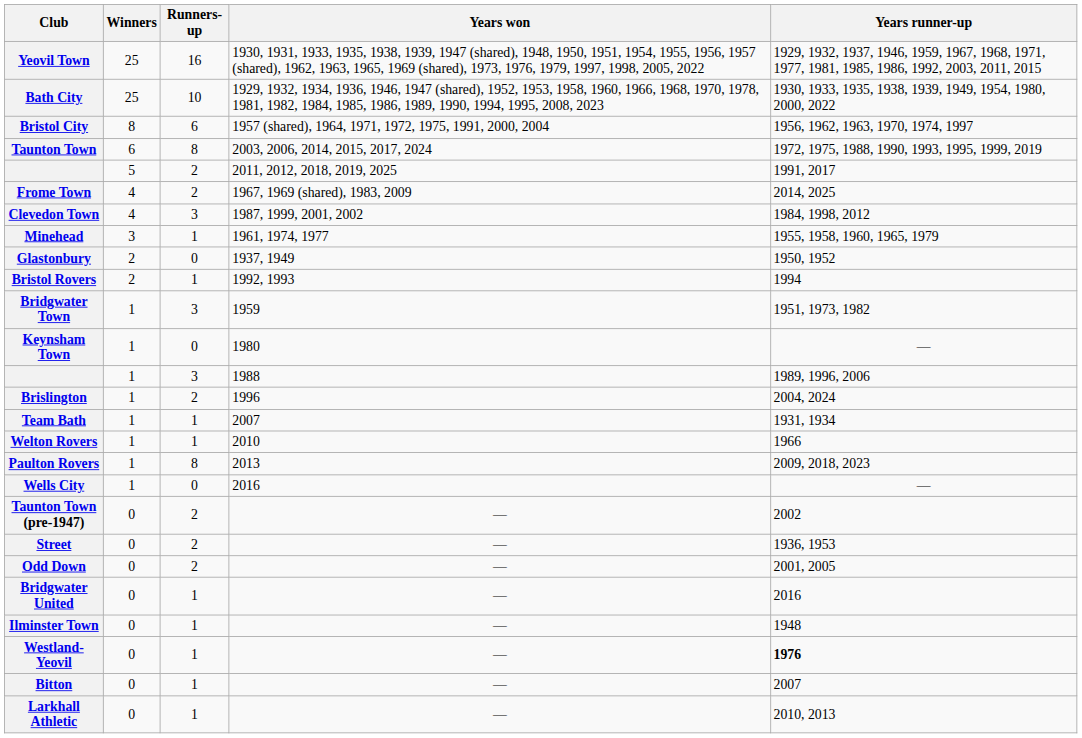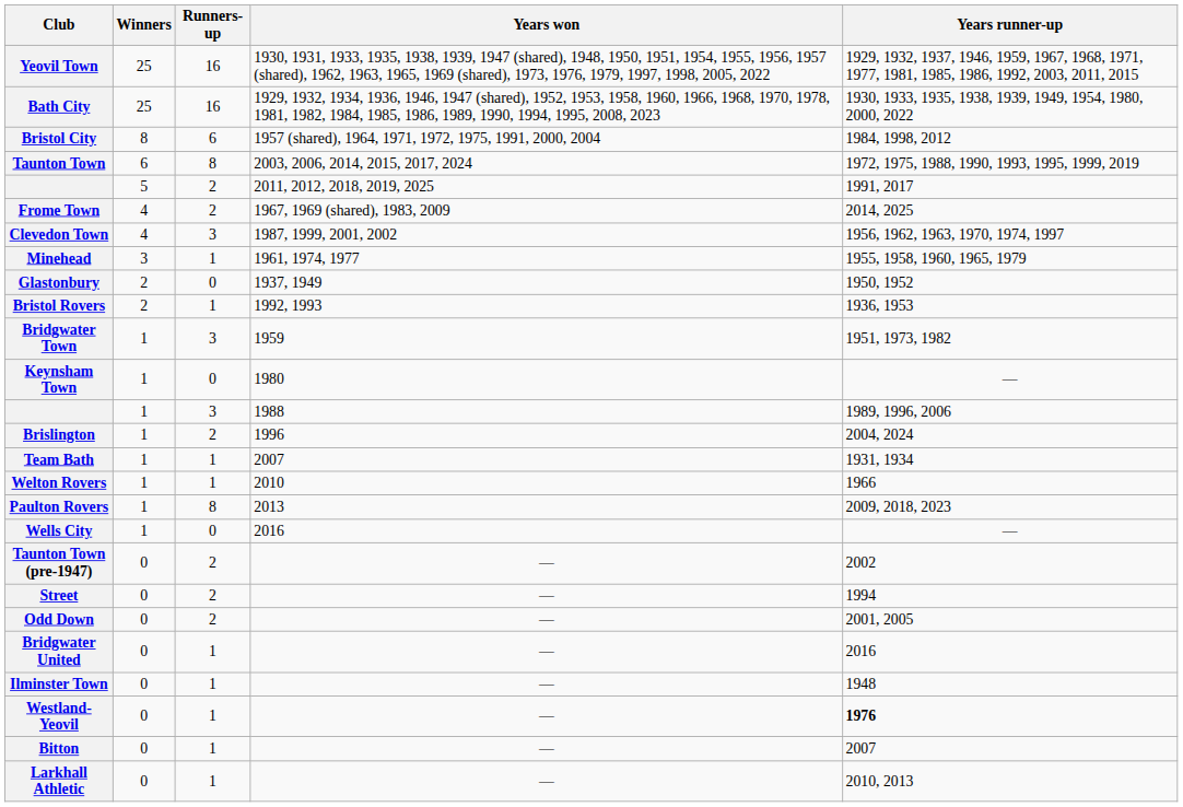 <table class="wikitable plainrowheaders sortable">
 <tr>
 <th scope=col>Club</th>
 <th scope=col>Winners</th>
 <th scope=col>Runners-up</th>
 <th scope=col class="unsortable">Years won</th>
 <th scope=col class="unsortable">Years runner-up</th>
 </tr>
 <tr>
 <th scope=row><a href='#'>Yeovil Town</a></th>
 <td align="center">25</td>
 <td align="center">16</td>
 <td>1930, 1931, 1933, 1935, 1938, 1939, 1947 (shared), 1948, 1950, 1951, 1954, 1955, 1956, 1957 (shared), 1962, 1963, 1965, 1969 (shared), 1973, 1976, 1979, 1997, 1998, 2005, 2022</td>
 <td>1929, 1932, 1937, 1946, 1959, 1967, 1968, 1971, 1977, 1981, 1985, 1986, 1992, 2003, 2011, 2015</td>
 </tr>
 <tr>
 <th scope=row><a href='#'>Bath City</a></th>
 <td align="center">25</td>
-<td align="center">10</td>
+<td align="center">16</td>
 <td>1929, 1932, 1934, 1936, 1946, 1947 (shared), 1952, 1953, 1958, 1960, 1966, 1968, 1970, 1978, 1981, 1982, 1984, 1985, 1986, 1989, 1990, 1994, 1995, 2008, 2023</td>
 <td>1930, 1933, 1935, 1938, 1939, 1949, 1954, 1980, 2000, 2022</td>
 </tr>
 <tr>
 <th scope=row><a href='#'>Bristol City</a></th>
 <td align="center">8</td>
 <td align="center">6</td>
 <td>1957 (shared), 1964, 1971, 1972, 1975, 1991, 2000, 2004</td>
-<td>1956, 1962, 1963, 1970, 1974, 1997</td>
+<td>1984, 1998, 2012</td>
 </tr>
 <tr>
 <th scope=row><a href='#'>Taunton Town</a></th>
 <td align="center">6</td>
 <td align="center">8</td>
 <td>2003, 2006, 2014, 2015, 2017, 2024</td>
 <td>1972, 1975, 1988, 1990, 1993, 1995, 1999, 2019</td>
 </tr>
 <tr>
 <th scope=row></th>
 <td align="center">5</td>
 <td align="center">2</td>
 <td>2011, 2012, 2018, 2019, 2025</td>
 <td>1991, 2017</td>
 </tr>
 <tr>
 <th scope=row><a href='#'>Frome Town</a></th>
 <td align="center">4</td>
 <td align="center">2</td>
 <td>1967, 1969 (shared), 1983, 2009</td>
 <td>2014, 2025</td>
 </tr>
 <tr>
 <th scope=row><a href='#'>Clevedon Town</a></th>
 <td align="center">4</td>
 <td align="center">3</td>
 <td>1987, 1999, 2001, 2002</td>
-<td>1984, 1998, 2012</td>
+<td>1956, 1962, 1963, 1970, 1974, 1997</td>
 </tr>
 <tr>
 <th scope=row><a href='#'>Minehead</a></th>
 <td align="center">3</td>
 <td align="center">1</td>
 <td>1961, 1974, 1977</td>
 <td>1955, 1958, 1960, 1965, 1979</td>
 </tr>
 <tr>
 <th scope=row><a href='#'>Glastonbury</a></th>
 <td align="center">2</td>
 <td align="center">0</td>
 <td>1937, 1949</td>
 <td>1950, 1952</td>
 </tr>
 <tr>
 <th scope=row><a href='#'>Bristol Rovers</a></th>
 <td align="center">2</td>
 <td align="center">1</td>
 <td>1992, 1993</td>
-<td>1994</td>
+<td>1936, 1953</td>
 </tr>
 <tr>
 <th scope=row><a href='#'>Bridgwater Town</a></th>
 <td align="center">1</td>
 <td align="center">3</td>
 <td>1959</td>
 <td>1951, 1973, 1982</td>
 </tr>
 <tr>
 <th scope=row><a href='#'>Keynsham Town</a></th>
 <td align="center">1</td>
 <td align="center">0</td>
 <td>1980</td>
 <td align=center>—</td>
 </tr>
 <tr>
 <th scope=row></th>
 <td align="center">1</td>
 <td align="center">3</td>
 <td>1988</td>
 <td>1989, 1996, 2006</td>
 </tr>
 <tr>
 <th scope=row><a href='#'>Brislington</a></th>
 <td align="center">1</td>
 <td align="center">2</td>
 <td>1996</td>
 <td>2004, 2024</td>
 </tr>
 <tr>
 <th scope=row><a href='#'>Team Bath</a></th>
 <td align="center">1</td>
 <td align="center">1</td>
 <td>2007</td>
 <td>1931, 1934</td>
 </tr>
 <tr>
 <th scope=row><a href='#'>Welton Rovers</a></th>
 <td align="center">1</td>
 <td align="center">1</td>
 <td>2010</td>
 <td>1966</td>
 </tr>
 <tr>
 <th scope=row><a href='#'>Paulton Rovers</a></th>
 <td align="center">1</td>
 <td align="center">8</td>
 <td>2013</td>
 <td>2009, 2018, 2023</td>
 </tr>
 <tr>
 <th scope=row><a href='#'>Wells City</a></th>
 <td align="center">1</td>
 <td align="center">0</td>
 <td>2016</td>
 <td align=center>—</td>
 </tr>
 <tr>
 <th scope=row><a href='#'>Taunton Town</a><br>(pre-1947)</th>
 <td align="center">0</td>
 <td align="center">2</td>
 <td align=center>—</td>
 <td>2002</td>
 </tr>
 <tr>
 <th scope=row><a href='#'>Street</a></th>
 <td align="center">0</td>
 <td align="center">2</td>
 <td align=center>—</td>
-<td>1936, 1953</td>
+<td>1994</td>
 </tr>
 <tr>
 <th scope=row><a href='#'>Odd Down</a></th>
 <td align="center">0</td>
 <td align="center">2</td>
 <td align=center>—</td>
 <td>2001, 2005</td>
 </tr>
 <tr>
 <th scope=row><a href='#'>Bridgwater United</a></th>
 <td align="center">0</td>
 <td align="center">1</td>
 <td align=center>—</td>
 <td>2016</td>
 </tr>
 <tr>
 <th scope=row><a href='#'>Ilminster Town</a></th>
 <td align="center">0</td>
 <td align="center">1</td>
 <td align=center>—</td>
 <td>1948</td>
 </tr>
 <tr>
 <th scope=row><a href='#'>Westland-Yeovil</a></th>
 <td align="center">0</td>
 <td align="center">1</td>
 <td align=center>—</td>
 <td><strong>1976</strong></td>
 </tr>
 <tr>
 <th scope=row><a href='#'>Bitton</a></th>
 <td align="center">0</td>
 <td align="center">1</td>
 <td align=center>—</td>
 <td>2007</td>
 </tr>
 <tr>
 <th scope=row><a href='#'>Larkhall Athletic</a></th>
 <td align="center">0</td>
 <td align="center">1</td>
 <td align=center>—</td>
 <td>2010, 2013</td>
 </tr>
 </table>
